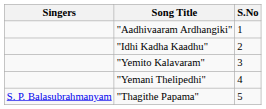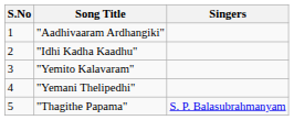 <table class="wikitable">
 <tr>
+<th>S.No</th>
+<th>Song Title</th>
 <th>Singers</th>
-<th>Song Title</th>
-<th>S.No</th>
 </tr>
 <tr>
+<td>1</td>
+<td>"Aadhivaaram Ardhangiki"</td>
 <td></td>
-<td>"Aadhivaaram Ardhangiki"</td>
-<td>1</td>
 </tr>
 <tr>
+<td>2</td>
+<td>"Idhi Kadha Kaadhu"</td>
 <td></td>
-<td>"Idhi Kadha Kaadhu"</td>
-<td>2</td>
 </tr>
 <tr>
+<td>3</td>
+<td>"Yemito Kalavaram"</td>
 <td></td>
-<td>"Yemito Kalavaram"</td>
-<td>3</td>
 </tr>
 <tr>
+<td>4</td>
+<td>"Yemani Thelipedhi"</td>
 <td></td>
-<td>"Yemani Thelipedhi"</td>
-<td>4</td>
 </tr>
 <tr>
+<td>5</td>
+<td>"Thagithe Papama"</td>
 <td><a href='#'>S. P. Balasubrahmanyam</a></td>
-<td>"Thagithe Papama"</td>
-<td>5</td>
 </tr>
 </table>
